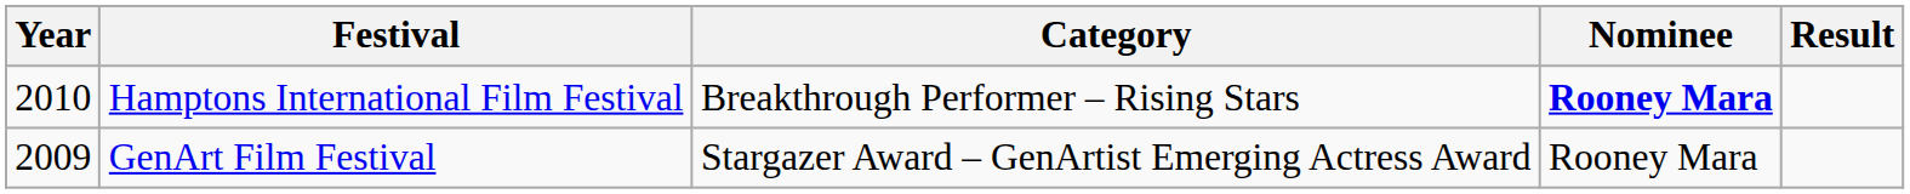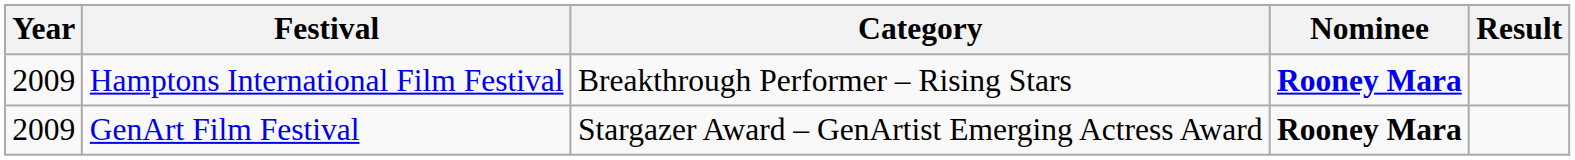 <table class="wikitable">
 <tr>
 <th>Year</th>
 <th>Festival</th>
 <th>Category</th>
 <th>Nominee</th>
 <th>Result</th>
 </tr>
 <tr>
-<td>2010</td>
+<td>2009</td>
 <td><a href='#'>Hamptons International Film Festival</a></td>
 <td>Breakthrough Performer – Rising Stars</td>
 <td><strong><a href='#'>Rooney Mara</a></strong></td>
 <td></td>
 </tr>
 <tr>
 <td>2009</td>
 <td><a href='#'>GenArt Film Festival</a></td>
 <td>Stargazer Award – GenArtist Emerging Actress Award</td>
-<td>Rooney Mara</td>
+<td><strong>Rooney Mara</strong></td>
 <td></td>
 </tr>
 </table>
